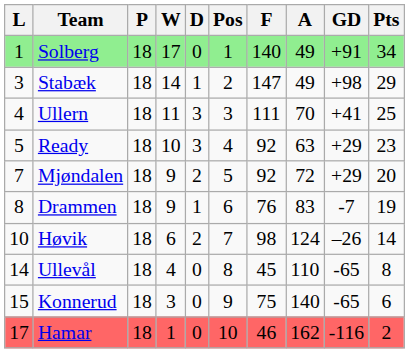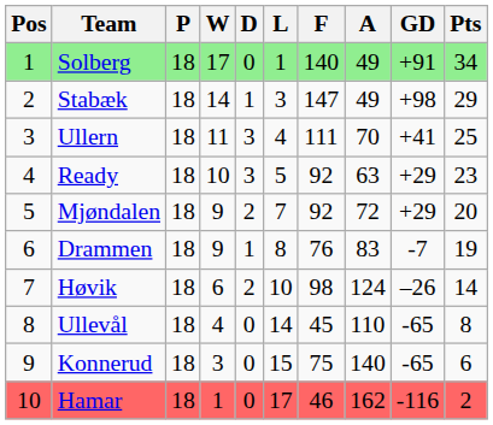 <table class="wikitable sortable" style="text-align: center;">
 <tr>
-<th>L</th>
+<th>Pos</th>
 <th>Team</th>
 <th>P</th>
 <th>W</th>
 <th>D</th>
-<th>Pos</th>
+<th>L</th>
 <th>F</th>
 <th>A</th>
 <th>GD</th>
 <th>Pts</th>
 </tr>
 <tr style="background:#90EE90;">
 <td>1</td>
 <td align="left"><a href='#'>Solberg</a></td>
 <td>18</td>
 <td>17</td>
 <td>0</td>
 <td>1</td>
 <td>140</td>
 <td>49</td>
 <td>+91</td>
 <td>34</td>
 </tr>
 <tr>
-<td>3</td>
+<td>2</td>
 <td align="left"><a href='#'>Stabæk</a></td>
 <td>18</td>
 <td>14</td>
 <td>1</td>
-<td>2</td>
+<td>3</td>
 <td>147</td>
 <td>49</td>
 <td>+98</td>
 <td>29</td>
 </tr>
 <tr>
-<td>4</td>
+<td>3</td>
 <td align="left"><a href='#'>Ullern</a></td>
 <td>18</td>
 <td>11</td>
 <td>3</td>
-<td>3</td>
+<td>4</td>
 <td>111</td>
 <td>70</td>
 <td>+41</td>
 <td>25</td>
 </tr>
 <tr>
-<td>5</td>
+<td>4</td>
 <td align="left"><a href='#'>Ready</a></td>
 <td>18</td>
 <td>10</td>
 <td>3</td>
-<td>4</td>
+<td>5</td>
 <td>92</td>
 <td>63</td>
 <td>+29</td>
 <td>23</td>
 </tr>
 <tr>
-<td>7</td>
+<td>5</td>
 <td align="left"><a href='#'>Mjøndalen</a></td>
 <td>18</td>
 <td>9</td>
 <td>2</td>
-<td>5</td>
+<td>7</td>
 <td>92</td>
 <td>72</td>
 <td>+29</td>
 <td>20</td>
 </tr>
 <tr>
-<td>8</td>
+<td>6</td>
 <td align="left"><a href='#'>Drammen</a></td>
 <td>18</td>
 <td>9</td>
 <td>1</td>
-<td>6</td>
+<td>8</td>
 <td>76</td>
 <td>83</td>
 <td>-7</td>
 <td>19</td>
 </tr>
 <tr>
-<td>10</td>
+<td>7</td>
 <td align="left"><a href='#'>Høvik</a></td>
 <td>18</td>
 <td>6</td>
 <td>2</td>
-<td>7</td>
+<td>10</td>
 <td>98</td>
 <td>124</td>
 <td>–26</td>
 <td>14</td>
 </tr>
 <tr>
-<td>14</td>
+<td>8</td>
 <td align="left"><a href='#'>Ullevål</a></td>
 <td>18</td>
 <td>4</td>
 <td>0</td>
-<td>8</td>
+<td>14</td>
 <td>45</td>
 <td>110</td>
 <td>-65</td>
 <td>8</td>
 </tr>
 <tr>
-<td>15</td>
+<td>9</td>
 <td align="left"><a href='#'>Konnerud</a></td>
 <td>18</td>
 <td>3</td>
 <td>0</td>
-<td>9</td>
+<td>15</td>
 <td>75</td>
 <td>140</td>
 <td>-65</td>
 <td>6</td>
 </tr>
 <tr style="background: #FF6666">
-<td>17</td>
+<td>10</td>
 <td align="left"><a href='#'>Hamar</a></td>
 <td>18</td>
 <td>1</td>
 <td>0</td>
-<td>10</td>
+<td>17</td>
 <td>46</td>
 <td>162</td>
 <td>-116</td>
 <td>2</td>
 </tr>
 </table>
